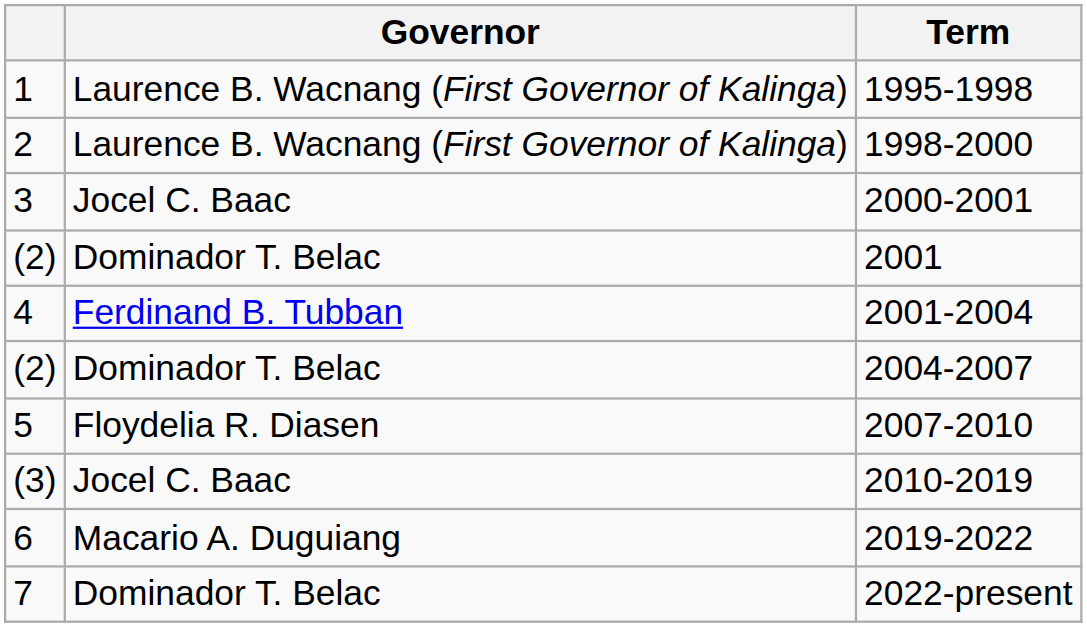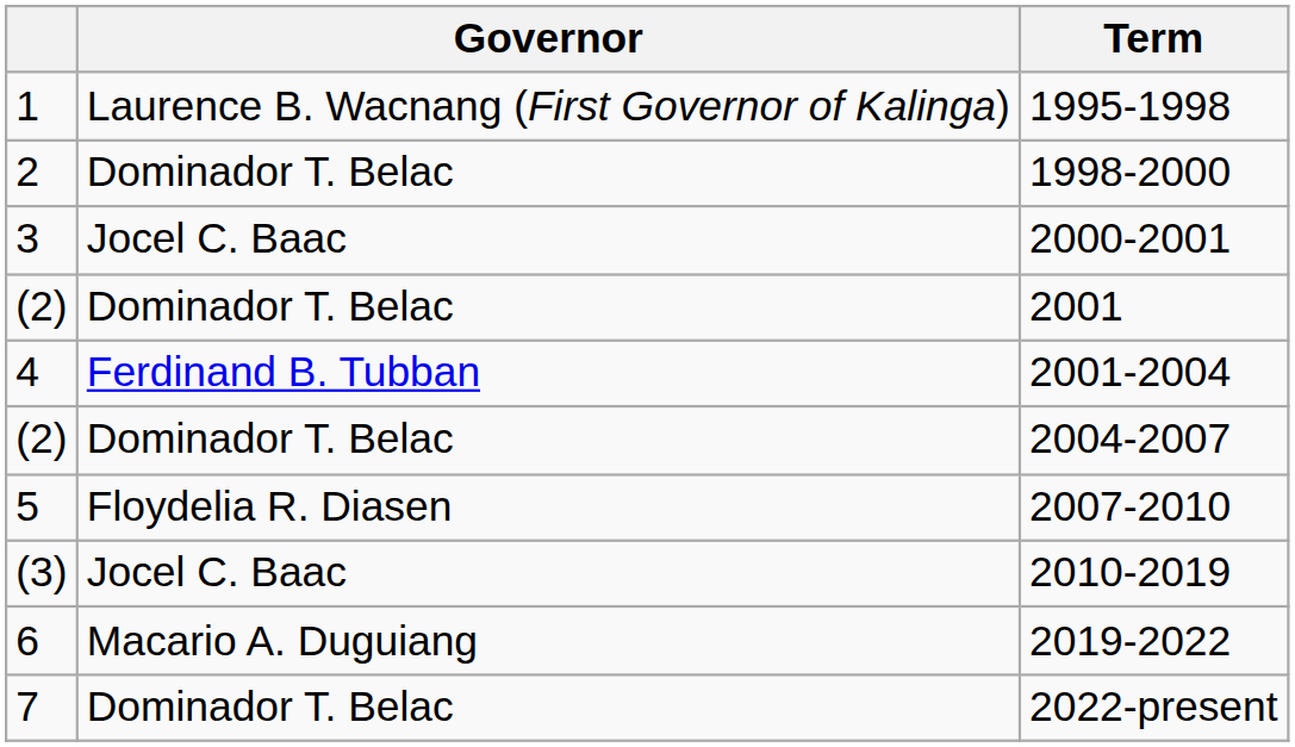 <table class="wikitable sortable">
 <tr>
 <th></th>
 <th>Governor</th>
 <th>Term</th>
 </tr>
 <tr>
 <td>1</td>
 <td>Laurence B. Wacnang (<em>First Governor of Kalinga</em>)</td>
 <td>1995-1998</td>
 </tr>
 <tr>
 <td>2</td>
-<td>Laurence B. Wacnang (<em>First Governor of Kalinga</em>)</td>
+<td>Dominador T. Belac</td>
 <td>1998-2000</td>
 </tr>
 <tr>
 <td>3</td>
 <td>Jocel C. Baac</td>
 <td>2000-2001</td>
 </tr>
 <tr>
 <td>(2)</td>
 <td>Dominador T. Belac</td>
 <td>2001</td>
 </tr>
 <tr>
 <td>4</td>
 <td><a href='#'>Ferdinand B. Tubban</a></td>
 <td>2001-2004</td>
 </tr>
 <tr>
 <td>(2)</td>
 <td>Dominador T. Belac</td>
 <td>2004-2007</td>
 </tr>
 <tr>
 <td>5</td>
 <td>Floydelia R. Diasen</td>
 <td>2007-2010</td>
 </tr>
 <tr>
 <td>(3)</td>
 <td>Jocel C. Baac</td>
 <td>2010-2019</td>
 </tr>
 <tr>
 <td>6</td>
 <td>Macario A. Duguiang</td>
 <td>2019-2022</td>
 </tr>
 <tr>
 <td>7</td>
 <td>Dominador T. Belac</td>
 <td>2022-present</td>
 </tr>
 </table>
